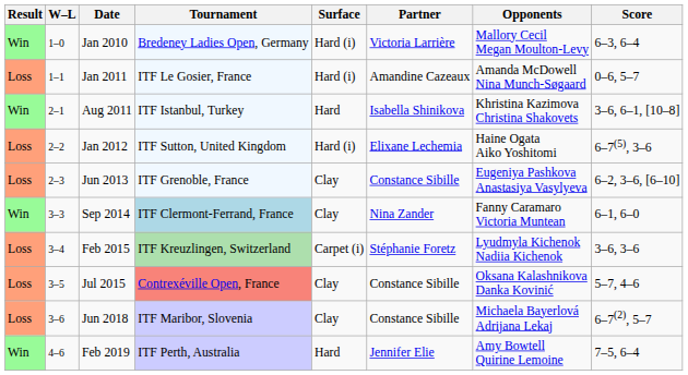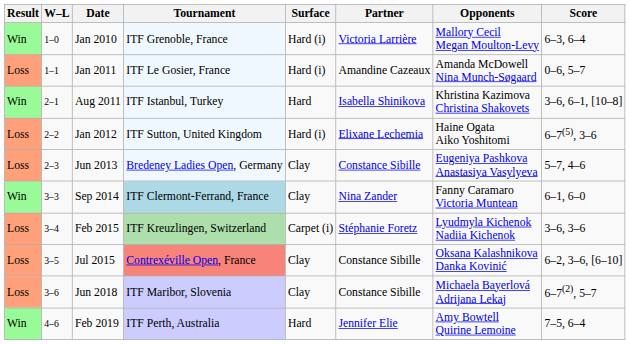 <table class="sortable wikitable">
 <tr>
 <th>Result</th>
 <th class="unsortable">W–L</th>
 <th>Date</th>
 <th>Tournament</th>
 <th>Surface</th>
 <th>Partner</th>
 <th>Opponents</th>
 <th class="unsortable">Score</th>
 </tr>
 <tr>
 <td bgcolor="98FB98">Win</td>
 <td><small>1–0</small></td>
 <td>Jan 2010</td>
-<td style="background:#f0f8ff;"><a href='#'>Bredeney Ladies Open</a>, Germany</td>
+<td style="background:#f0f8ff;">ITF Grenoble, France</td>
 <td>Hard (i)</td>
 <td> <a href='#'>Victoria Larrière</a></td>
 <td> <a href='#'>Mallory Cecil</a> <br>  <a href='#'>Megan Moulton-Levy</a></td>
 <td>6–3, 6–4</td>
 </tr>
 <tr>
 <td bgcolor="FFA07A">Loss</td>
 <td><small>1–1</small></td>
 <td>Jan 2011</td>
 <td style="background:#f0f8ff;">ITF Le Gosier, France</td>
 <td>Hard (i)</td>
 <td> Amandine Cazeaux</td>
 <td> Amanda McDowell <br>  <a href='#'>Nina Munch-Søgaard</a></td>
 <td>0–6, 5–7</td>
 </tr>
 <tr>
 <td bgcolor="98FB98">Win</td>
 <td><small>2–1</small></td>
 <td>Aug 2011</td>
 <td style="background:#f0f8ff;">ITF Istanbul, Turkey</td>
 <td>Hard</td>
 <td> <a href='#'>Isabella Shinikova</a></td>
 <td> Khristina Kazimova <br>  <a href='#'>Christina Shakovets</a></td>
 <td>3–6, 6–1, [10–8]</td>
 </tr>
 <tr>
 <td bgcolor="FFA07A">Loss</td>
 <td><small>2–2</small></td>
 <td>Jan 2012</td>
 <td style="background:#f0f8ff;">ITF Sutton, United Kingdom</td>
 <td>Hard (i)</td>
 <td> <a href='#'>Elixane Lechemia</a></td>
 <td> Haine Ogata <br>  Aiko Yoshitomi</td>
 <td>6–7<sup>(5)</sup>, 3–6</td>
 </tr>
 <tr>
 <td bgcolor="FFA07A">Loss</td>
 <td><small>2–3</small></td>
 <td>Jun 2013</td>
-<td style="background:#f0f8ff;">ITF Grenoble, France</td>
+<td style="background:#f0f8ff;"><a href='#'>Bredeney Ladies Open</a>, Germany</td>
 <td>Clay</td>
 <td> <a href='#'>Constance Sibille</a></td>
 <td> <a href='#'>Eugeniya Pashkova</a> <br>  <a href='#'>Anastasiya Vasylyeva</a></td>
-<td>6–2, 3–6, [6–10]</td>
+<td>5–7, 4–6</td>
 </tr>
 <tr>
 <td style="background:#98fb98;">Win</td>
 <td><small>3–3</small></td>
 <td>Sep 2014</td>
 <td style="background:lightblue;">ITF Clermont-Ferrand, France</td>
 <td>Clay</td>
 <td> <a href='#'>Nina Zander</a></td>
 <td> Fanny Caramaro <br>  <a href='#'>Victoria Muntean</a></td>
 <td>6–1, 6–0</td>
 </tr>
 <tr>
 <td bgcolor="FFA07A">Loss</td>
 <td><small>3–4</small></td>
 <td>Feb 2015</td>
 <td style="background:#addfad;">ITF Kreuzlingen, Switzerland</td>
 <td>Carpet (i)</td>
 <td> <a href='#'>Stéphanie Foretz</a></td>
 <td> <a href='#'>Lyudmyla Kichenok</a> <br>  <a href='#'>Nadiia Kichenok</a></td>
 <td>3–6, 3–6</td>
 </tr>
 <tr>
 <td bgcolor="FFA07A">Loss</td>
 <td><small>3–5</small></td>
 <td>Jul 2015</td>
 <td style="background:#f88379;"><a href='#'>Contrexéville Open</a>, France</td>
 <td>Clay</td>
 <td> Constance Sibille</td>
 <td> <a href='#'>Oksana Kalashnikova</a> <br>  <a href='#'>Danka Kovinić</a></td>
-<td>5–7, 4–6</td>
+<td>6–2, 3–6, [6–10]</td>
 </tr>
 <tr>
 <td bgcolor="FFA07A">Loss</td>
 <td><small>3–6</small></td>
 <td>Jun 2018</td>
 <td style= "background:#ccccff;">ITF Maribor, Slovenia</td>
 <td>Clay</td>
 <td> Constance Sibille</td>
 <td> <a href='#'>Michaela Bayerlová</a> <br>  <a href='#'>Adrijana Lekaj</a></td>
 <td>6–7<sup>(2)</sup>, 5–7</td>
 </tr>
 <tr>
 <td bgcolor="98FB98">Win</td>
 <td><small>4–6</small></td>
 <td>Feb 2019</td>
 <td style= "background:#ccccff;">ITF Perth, Australia</td>
 <td>Hard</td>
 <td> <a href='#'>Jennifer Elie</a></td>
 <td> <a href='#'>Amy Bowtell</a> <br>  <a href='#'>Quirine Lemoine</a></td>
 <td>7–5, 6–4</td>
 </tr>
 </table>
